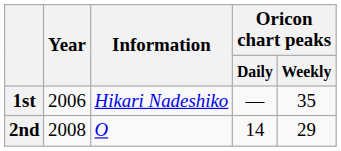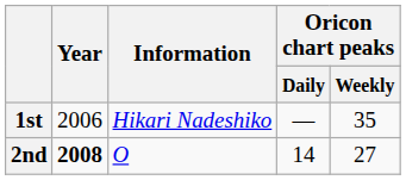 <table class="wikitable">
 <tr>
 <th rowspan="2"></th>
 <th rowspan="2">Year</th>
 <th rowspan="2">Information</th>
 <th colspan="2">Oricon chart peaks</th>
 </tr>
 <tr>
 <th width="30"><small>Daily</small></th>
 <th width="30"><small>Weekly</small></th>
 </tr>
 <tr>
 <th>1st</th>
 <td>2006</td>
 <td><em><a href='#'>Hikari Nadeshiko</a></em></td>
 <td align="center">—</td>
 <td align="center">35</td>
 </tr>
 <tr>
 <th>2nd</th>
-<td>2008</td>
+<td><strong>2008</strong></td>
 <td><em><a href='#'>O</a></em></td>
 <td align="center">14</td>
-<td align="center">29</td>
+<td align="center">27</td>
 </tr>
 </table>
